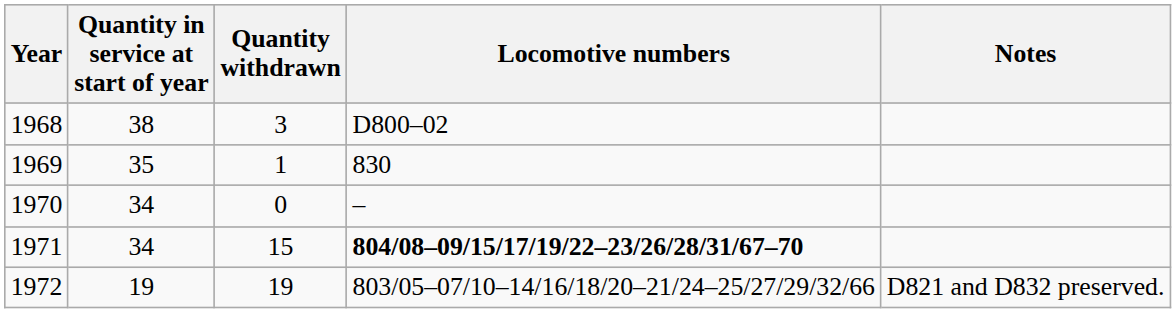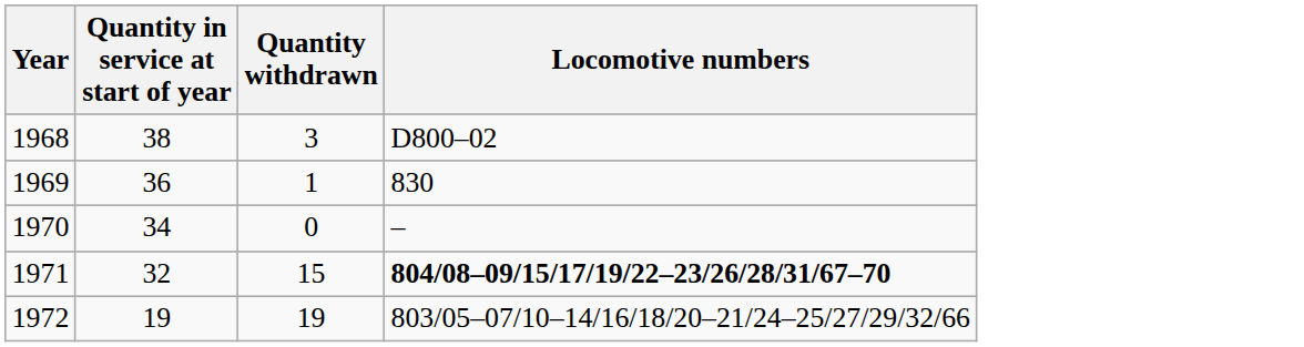 <table class="wikitable" style=text-align:center>
 <tr>
 <th>Year</th>
 <th>Quantity in<br>service at<br>start of year</th>
 <th>Quantity<br>withdrawn</th>
 <th>Locomotive numbers</th>
-<th>Notes</th>
 </tr>
 <tr>
 <td>1968</td>
 <td>38</td>
 <td>3</td>
 <td align=left>D800–02</td>
-<td align=left></td>
 </tr>
 <tr>
 <td>1969</td>
-<td>35</td>
+<td>36</td>
 <td>1</td>
 <td align=left>830</td>
-<td style="text-align:left;"></td>
 </tr>
 <tr>
 <td>1970</td>
 <td>34</td>
 <td>0</td>
 <td align=left>–</td>
-<td align=left></td>
 </tr>
 <tr>
 <td>1971</td>
-<td>34</td>
+<td>32</td>
 <td>15</td>
 <td align=left><strong>804/08–09/15/17/19/22–23/26/28/31/67–70</strong></td>
-<td style="text-align:left;"></td>
 </tr>
 <tr>
 <td>1972</td>
 <td>19</td>
 <td>19</td>
 <td>803/05–07/10–14/16/18/20–21/24–25/27/29/32/66</td>
-<td style="text-align:left;">D821 and D832 preserved.</td>
 </tr>
 </table>
